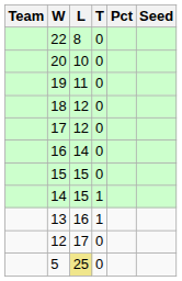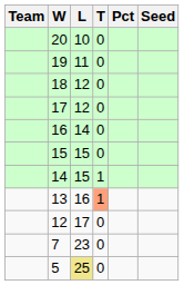 <table class=wikitable>
 <tr>
 <th>Team</th>
 <th>W</th>
 <th>L</th>
 <th>T</th>
 <th>Pct</th>
 <th>Seed</th>
-</tr>
-<tr bgcolor="#ccffcc">
-<td></td>
-<td>22</td>
-<td>8</td>
-<td>0</td>
-<td></td>
-<td></td>
 </tr>
 <tr bgcolor="#ccffcc">
 <td></td>
 <td>20</td>
 <td>10</td>
 <td>0</td>
 <td></td>
 <td></td>
 </tr>
 <tr bgcolor="#ccffcc">
 <td></td>
 <td>19</td>
 <td>11</td>
 <td>0</td>
 <td></td>
 <td></td>
 </tr>
 <tr bgcolor="#ccffcc">
 <td></td>
 <td>18</td>
 <td>12</td>
 <td>0</td>
 <td></td>
 <td></td>
 </tr>
 <tr bgcolor="#ccffcc">
 <td></td>
 <td>17</td>
 <td>12</td>
 <td>0</td>
 <td></td>
 <td></td>
 </tr>
 <tr bgcolor="#ccffcc">
 <td></td>
 <td>16</td>
 <td>14</td>
 <td>0</td>
 <td></td>
 <td></td>
 </tr>
 <tr bgcolor="#ccffcc">
 <td></td>
 <td>15</td>
 <td>15</td>
 <td>0</td>
 <td></td>
 <td></td>
 </tr>
 <tr bgcolor="#ccffcc">
 <td></td>
 <td>14</td>
 <td>15</td>
 <td>1</td>
 <td></td>
 <td></td>
 </tr>
 <tr>
 <td></td>
 <td>13</td>
 <td>16</td>
-<td>1</td>
+<td style="background: lightsalmon;">1</td>
 <td></td>
 <td></td>
 </tr>
 <tr>
 <td></td>
 <td>12</td>
 <td>17</td>
 <td>0</td>
 <td></td>
 <td></td>
 </tr>
 <tr>
 <td></td>
+<td>7</td>
+<td>23</td>
+<td>0</td>
+<td></td>
+<td></td>
+</tr>
+<tr>
+<td></td>
 <td>5</td>
 <td style="background: khaki;">25</td>
 <td>0</td>
 <td></td>
 <td></td>
 </tr>
 </table>
